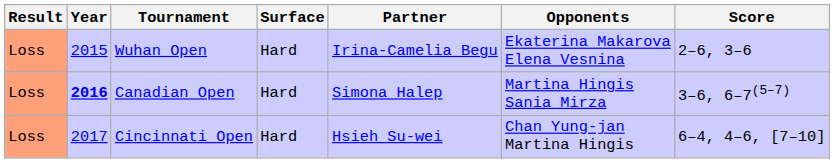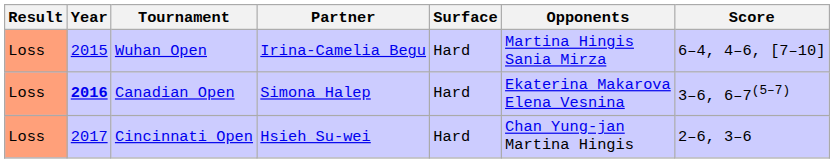 <table class="sortable wikitable">
 <tr>
 <th>Result</th>
 <th>Year</th>
 <th>Tournament</th>
+<th>Partner</th>
 <th>Surface</th>
-<th>Partner</th>
 <th>Opponents</th>
 <th class="unsortable">Score</th>
 </tr>
 <tr style="background:#ccf;">
 <td style="background:#ffa07a;">Loss</td>
 <td><a href='#'>2015</a></td>
 <td><a href='#'>Wuhan Open</a></td>
+<td> <a href='#'>Irina-Camelia Begu</a></td>
 <td>Hard</td>
-<td> <a href='#'>Irina-Camelia Begu</a></td>
-<td> <a href='#'>Ekaterina Makarova</a> <br>  <a href='#'>Elena Vesnina</a></td>
-<td>2–6, 3–6</td>
+<td> <a href='#'>Martina Hingis</a> <br>  <a href='#'>Sania Mirza</a></td>
+<td>6–4, 4–6, [7–10]</td>
 </tr>
 <tr style="background:#ccf;">
 <td style="background:#ffa07a;">Loss</td>
 <td><strong><a href='#'>2016</a></strong></td>
 <td><a href='#'>Canadian Open</a></td>
+<td> <a href='#'>Simona Halep</a></td>
 <td>Hard</td>
-<td> <a href='#'>Simona Halep</a></td>
-<td> <a href='#'>Martina Hingis</a> <br>  <a href='#'>Sania Mirza</a></td>
+<td> <a href='#'>Ekaterina Makarova</a> <br>  <a href='#'>Elena Vesnina</a></td>
 <td>3–6, 6–7<sup>(5–7)</sup></td>
 </tr>
 <tr style="background:#ccf;">
 <td style="background:#ffa07a;">Loss</td>
 <td><a href='#'>2017</a></td>
 <td><a href='#'>Cincinnati Open</a></td>
+<td> <a href='#'>Hsieh Su-wei</a></td>
 <td>Hard</td>
-<td> <a href='#'>Hsieh Su-wei</a></td>
 <td> <a href='#'>Chan Yung-jan</a> <br>  Martina Hingis</td>
-<td>6–4, 4–6, [7–10]</td>
+<td>2–6, 3–6</td>
 </tr>
 </table>
